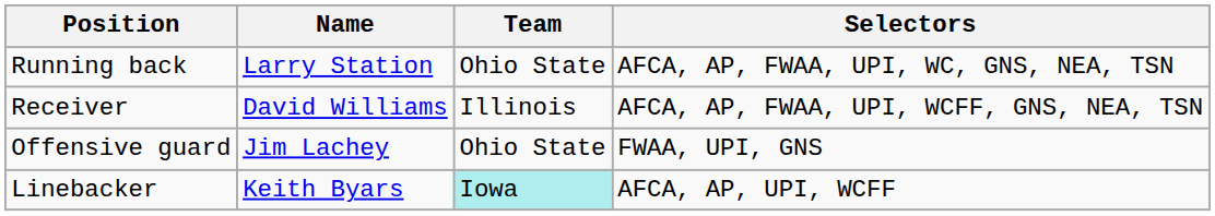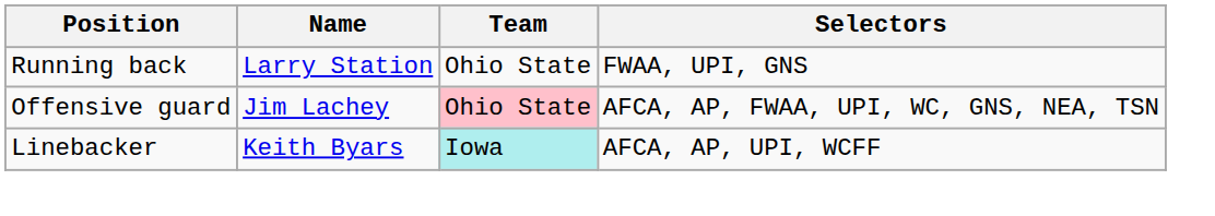 <table class="wikitable" style="font-size: 90%">
 <tr>
 <th>Position</th>
 <th>Name</th>
 <th>Team</th>
 <th>Selectors</th>
 </tr>
 <tr>
 <td>Running back</td>
 <td><a href='#'>Larry Station</a></td>
 <td>Ohio State</td>
-<td>AFCA, AP, FWAA, UPI, WC, GNS, NEA, TSN</td>
-</tr>
-<tr>
-<td>Receiver</td>
-<td><a href='#'>David Williams</a></td>
-<td>Illinois</td>
-<td>AFCA, AP, FWAA, UPI, WCFF, GNS, NEA, TSN</td>
+<td>FWAA, UPI, GNS</td>
 </tr>
 <tr>
 <td>Offensive guard</td>
 <td><a href='#'>Jim Lachey</a></td>
-<td>Ohio State</td>
-<td>FWAA, UPI, GNS</td>
+<td style="background: pink;">Ohio State</td>
+<td>AFCA, AP, FWAA, UPI, WC, GNS, NEA, TSN</td>
 </tr>
 <tr>
 <td>Linebacker</td>
 <td><a href='#'>Keith Byars</a></td>
 <td style="background: paleturquoise;">Iowa</td>
 <td>AFCA, AP, UPI, WCFF</td>
 </tr>
 </table>
